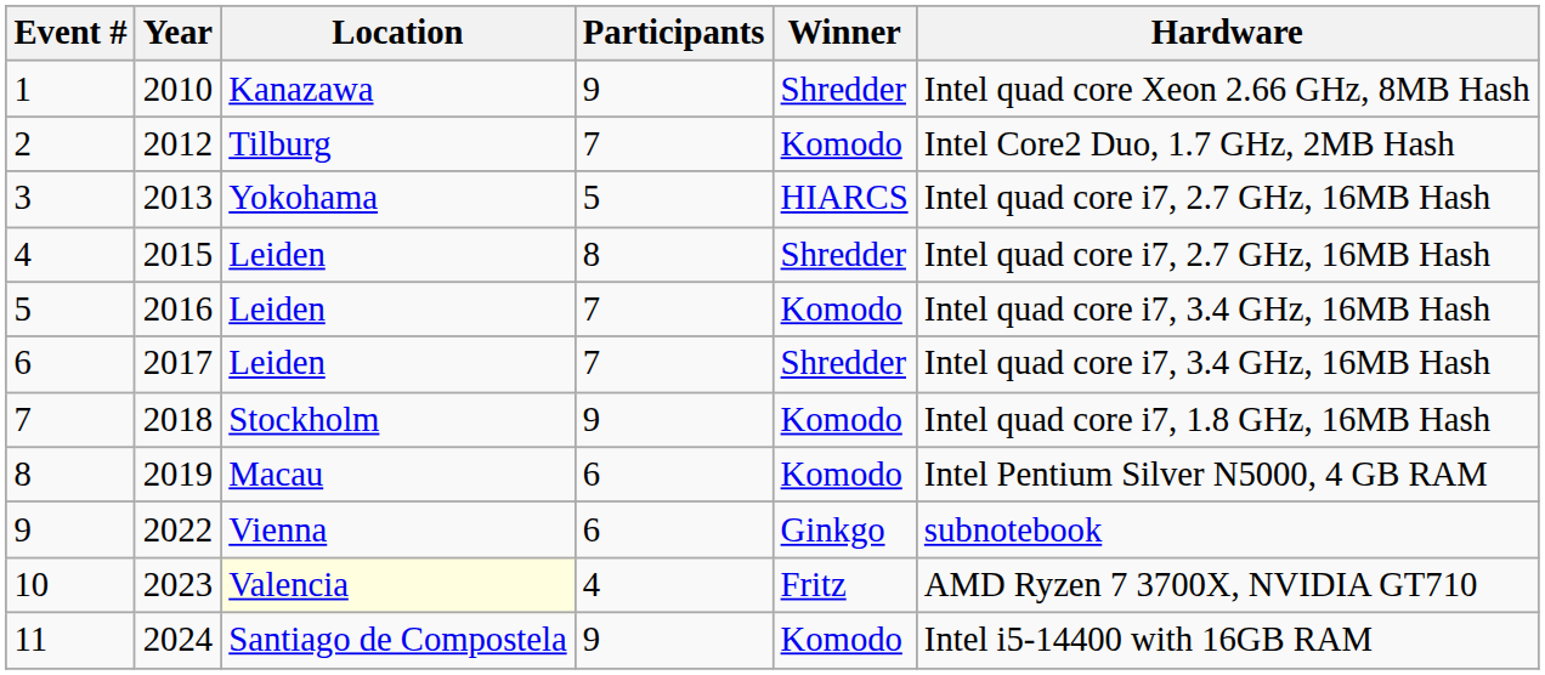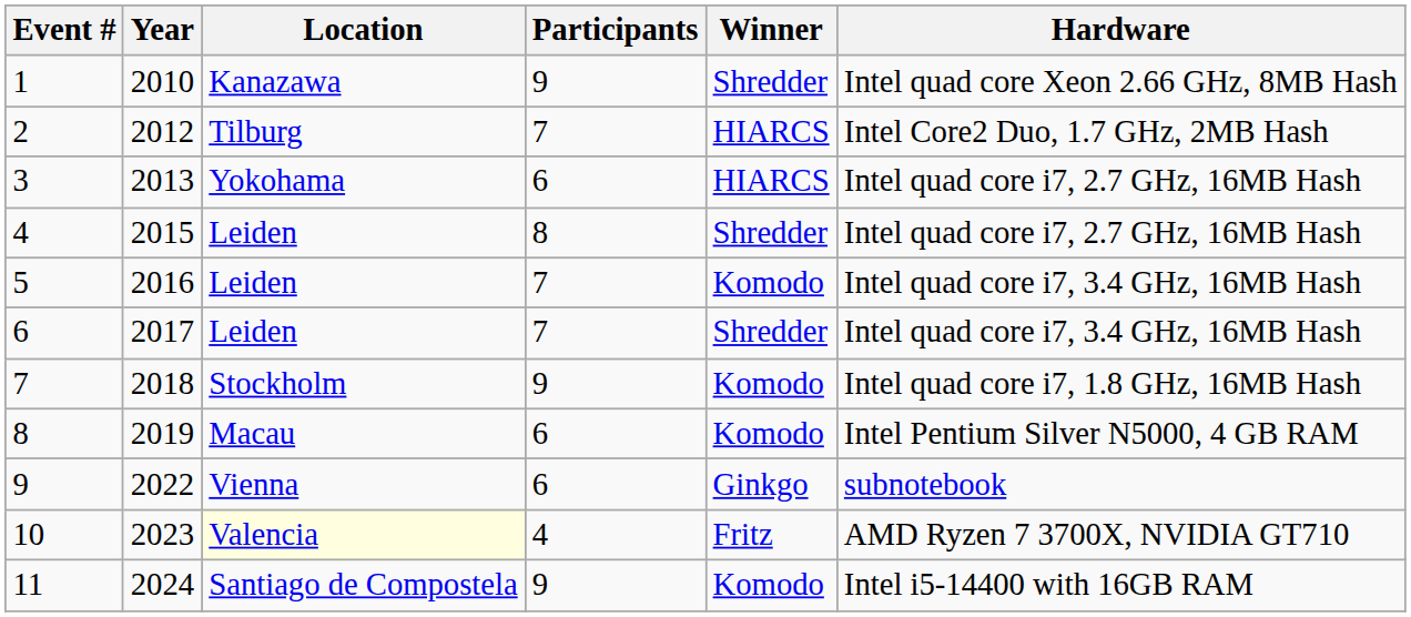 <table class="wikitable">
 <tr>
 <th>Event #</th>
 <th>Year</th>
 <th>Location</th>
 <th>Participants</th>
 <th>Winner</th>
 <th>Hardware</th>
 </tr>
 <tr>
 <td>1</td>
 <td>2010</td>
 <td><a href='#'>Kanazawa</a></td>
 <td>9</td>
 <td><a href='#'>Shredder</a></td>
 <td>Intel quad core Xeon 2.66 GHz, 8MB Hash</td>
 </tr>
 <tr>
 <td>2</td>
 <td>2012</td>
 <td><a href='#'>Tilburg</a></td>
 <td>7</td>
-<td><a href='#'>Komodo</a></td>
+<td><a href='#'>HIARCS</a></td>
 <td>Intel Core2 Duo, 1.7 GHz, 2MB Hash</td>
 </tr>
 <tr>
 <td>3</td>
 <td>2013</td>
 <td><a href='#'>Yokohama</a></td>
-<td>5</td>
+<td>6</td>
 <td><a href='#'>HIARCS</a></td>
 <td>Intel quad core i7, 2.7 GHz, 16MB Hash</td>
 </tr>
 <tr>
 <td>4</td>
 <td>2015</td>
 <td><a href='#'>Leiden</a></td>
 <td>8</td>
 <td><a href='#'>Shredder</a></td>
 <td>Intel quad core i7, 2.7 GHz, 16MB Hash</td>
 </tr>
 <tr>
 <td>5</td>
 <td>2016</td>
 <td><a href='#'>Leiden</a></td>
 <td>7</td>
 <td><a href='#'>Komodo</a></td>
 <td>Intel quad core i7, 3.4 GHz, 16MB Hash </td>
 </tr>
 <tr>
 <td>6</td>
 <td>2017</td>
 <td><a href='#'>Leiden</a></td>
 <td>7</td>
 <td><a href='#'>Shredder</a></td>
 <td>Intel quad core i7, 3.4 GHz, 16MB Hash</td>
 </tr>
 <tr>
 <td>7</td>
 <td>2018</td>
 <td><a href='#'>Stockholm</a></td>
 <td>9</td>
 <td><a href='#'>Komodo</a></td>
 <td>Intel quad core i7, 1.8 GHz, 16MB Hash</td>
 </tr>
 <tr>
 <td>8</td>
 <td>2019</td>
 <td><a href='#'>Macau</a></td>
 <td>6</td>
 <td><a href='#'>Komodo</a></td>
 <td>Intel Pentium Silver N5000, 4 GB RAM</td>
 </tr>
 <tr>
 <td>9</td>
 <td>2022</td>
 <td><a href='#'>Vienna</a></td>
 <td>6</td>
 <td><a href='#'>Ginkgo</a></td>
 <td><a href='#'>subnotebook</a></td>
 </tr>
 <tr>
 <td>10</td>
 <td>2023</td>
 <td style="background: lightyellow;"><a href='#'>Valencia</a></td>
 <td>4</td>
 <td><a href='#'>Fritz</a></td>
 <td>AMD Ryzen 7 3700X, NVIDIA GT710</td>
 </tr>
 <tr>
 <td>11</td>
 <td>2024</td>
 <td><a href='#'>Santiago de Compostela</a></td>
 <td>9</td>
 <td><a href='#'>Komodo</a></td>
 <td>Intel i5-14400 with 16GB RAM</td>
 </tr>
 </table>
